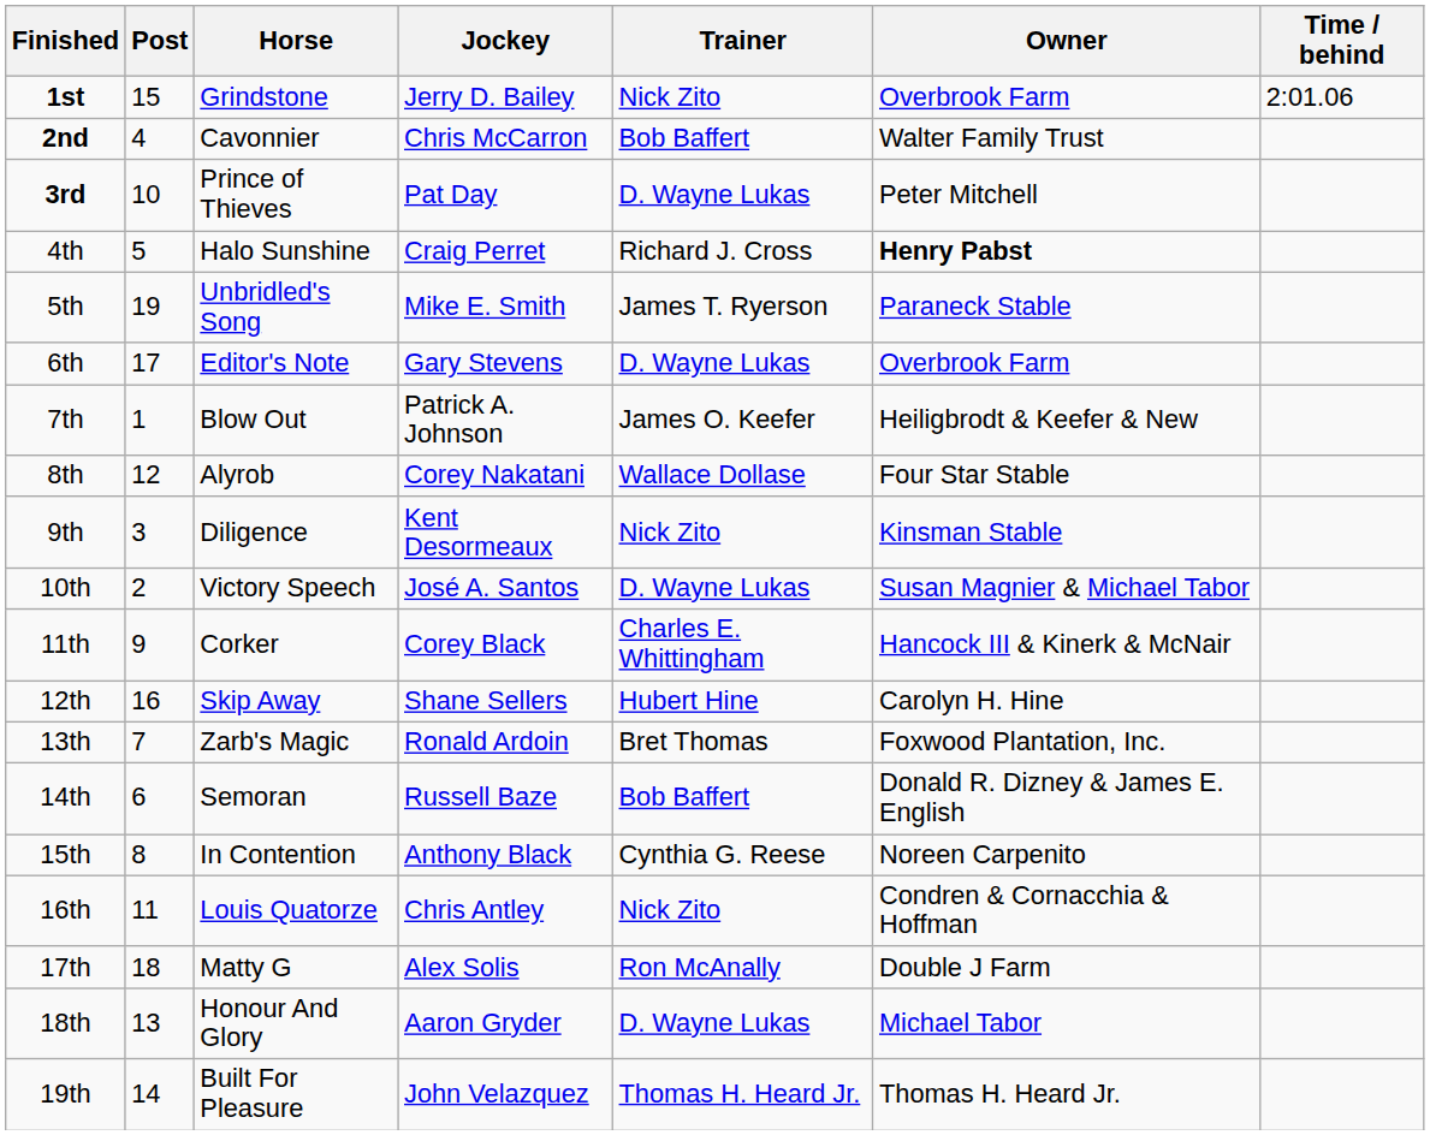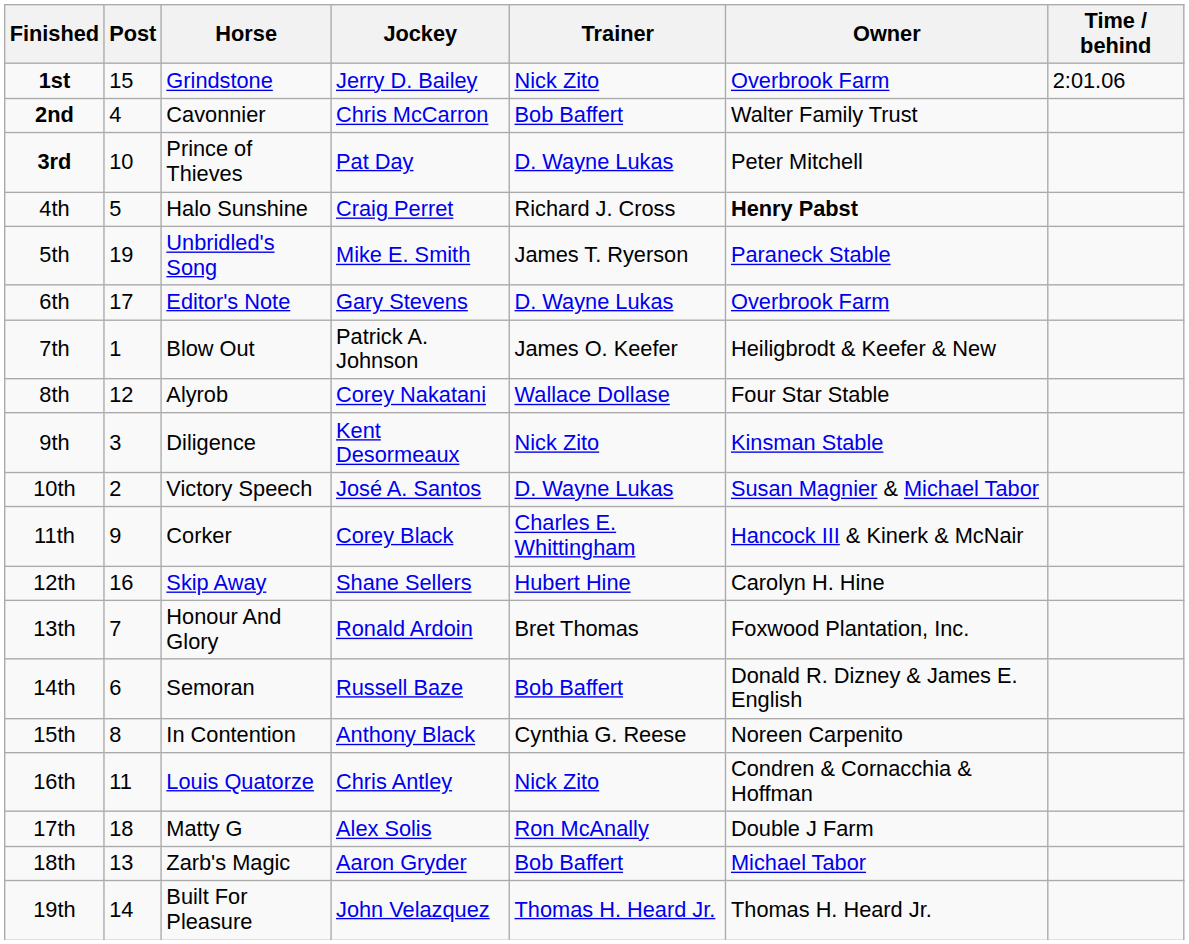 <table class="wikitable" border="1">
 <tr>
 <th>Finished</th>
 <th>Post</th>
 <th>Horse</th>
 <th>Jockey</th>
 <th>Trainer</th>
 <th>Owner</th>
 <th>Time / behind</th>
 </tr>
 <tr>
 <td align=center><strong>1st</strong></td>
 <td>15</td>
 <td><a href='#'>Grindstone</a></td>
 <td><a href='#'>Jerry D. Bailey</a></td>
 <td><a href='#'>Nick Zito</a></td>
 <td><a href='#'>Overbrook Farm</a></td>
 <td>2:01.06</td>
 </tr>
 <tr>
 <td align=center><strong>2nd</strong></td>
 <td>4</td>
 <td>Cavonnier</td>
 <td><a href='#'>Chris McCarron</a></td>
 <td><a href='#'>Bob Baffert</a></td>
 <td>Walter Family Trust</td>
 <td></td>
 </tr>
 <tr>
 <td align=center><strong>3rd</strong></td>
 <td>10</td>
 <td>Prince of Thieves</td>
 <td><a href='#'>Pat Day</a></td>
 <td><a href='#'>D. Wayne Lukas</a></td>
 <td>Peter Mitchell</td>
 <td></td>
 </tr>
 <tr>
 <td align=center>4th</td>
 <td>5</td>
 <td>Halo Sunshine</td>
 <td><a href='#'>Craig Perret</a></td>
 <td>Richard J. Cross</td>
 <td><strong>Henry Pabst</strong></td>
 <td></td>
 </tr>
 <tr>
 <td align=center>5th</td>
 <td>19</td>
 <td><a href='#'>Unbridled's Song</a></td>
 <td><a href='#'>Mike E. Smith</a></td>
 <td>James T. Ryerson</td>
 <td><a href='#'>Paraneck Stable</a></td>
 <td></td>
 </tr>
 <tr>
 <td align=center>6th</td>
 <td>17</td>
 <td><a href='#'>Editor's Note</a></td>
 <td><a href='#'>Gary Stevens</a></td>
 <td><a href='#'>D. Wayne Lukas</a></td>
 <td><a href='#'>Overbrook Farm</a></td>
 <td></td>
 </tr>
 <tr>
 <td align=center>7th</td>
 <td>1</td>
 <td>Blow Out</td>
 <td>Patrick A. Johnson</td>
 <td>James O. Keefer</td>
 <td>Heiligbrodt & Keefer & New</td>
 <td></td>
 </tr>
 <tr>
 <td align=center>8th</td>
 <td>12</td>
 <td>Alyrob</td>
 <td><a href='#'>Corey Nakatani</a></td>
 <td><a href='#'>Wallace Dollase</a></td>
 <td>Four Star Stable</td>
 <td></td>
 </tr>
 <tr>
 <td align=center>9th</td>
 <td>3</td>
 <td>Diligence</td>
 <td><a href='#'>Kent Desormeaux</a></td>
 <td><a href='#'>Nick Zito</a></td>
 <td><a href='#'>Kinsman Stable</a></td>
 <td></td>
 </tr>
 <tr>
 <td align=center>10th</td>
 <td>2</td>
 <td>Victory Speech</td>
 <td><a href='#'>José A. Santos</a></td>
 <td><a href='#'>D. Wayne Lukas</a></td>
 <td><a href='#'>Susan Magnier</a> & <a href='#'>Michael Tabor</a></td>
 <td></td>
 </tr>
 <tr>
 <td align=center>11th</td>
 <td>9</td>
 <td>Corker</td>
 <td><a href='#'>Corey Black</a></td>
 <td><a href='#'>Charles E. Whittingham</a></td>
 <td><a href='#'>Hancock III</a> & Kinerk & McNair</td>
 <td></td>
 </tr>
 <tr>
 <td align=center>12th</td>
 <td>16</td>
 <td><a href='#'>Skip Away</a></td>
 <td><a href='#'>Shane Sellers</a></td>
 <td><a href='#'>Hubert Hine</a></td>
 <td>Carolyn H. Hine</td>
 <td></td>
 </tr>
 <tr>
 <td align=center>13th</td>
 <td>7</td>
-<td>Zarb's Magic</td>
+<td>Honour And Glory</td>
 <td><a href='#'>Ronald Ardoin</a></td>
 <td>Bret Thomas</td>
 <td>Foxwood Plantation, Inc.</td>
 <td></td>
 </tr>
 <tr>
 <td align=center>14th</td>
 <td>6</td>
 <td>Semoran</td>
 <td><a href='#'>Russell Baze</a></td>
 <td><a href='#'>Bob Baffert</a></td>
 <td>Donald R. Dizney & James E. English</td>
 <td></td>
 </tr>
 <tr>
 <td align=center>15th</td>
 <td>8</td>
 <td>In Contention</td>
 <td><a href='#'>Anthony Black</a></td>
 <td>Cynthia G. Reese</td>
 <td>Noreen Carpenito</td>
 <td></td>
 </tr>
 <tr>
 <td align=center>16th</td>
 <td>11</td>
 <td><a href='#'>Louis Quatorze</a></td>
 <td><a href='#'>Chris Antley</a></td>
 <td><a href='#'>Nick Zito</a></td>
 <td>Condren & Cornacchia & Hoffman</td>
 <td></td>
 </tr>
 <tr>
 <td align=center>17th</td>
 <td>18</td>
 <td>Matty G</td>
 <td><a href='#'>Alex Solis</a></td>
 <td><a href='#'>Ron McAnally</a></td>
 <td>Double J Farm</td>
 <td></td>
 </tr>
 <tr>
 <td align=center>18th</td>
 <td>13</td>
-<td>Honour And Glory</td>
+<td>Zarb's Magic</td>
 <td><a href='#'>Aaron Gryder</a></td>
-<td><a href='#'>D. Wayne Lukas</a></td>
+<td><a href='#'>Bob Baffert</a></td>
 <td><a href='#'>Michael Tabor</a></td>
 <td></td>
 </tr>
 <tr>
 <td align=center>19th</td>
 <td>14</td>
 <td>Built For Pleasure</td>
 <td><a href='#'>John Velazquez</a></td>
 <td><a href='#'>Thomas H. Heard Jr.</a></td>
 <td>Thomas H. Heard Jr.</td>
 <td></td>
 </tr>
 </table>
